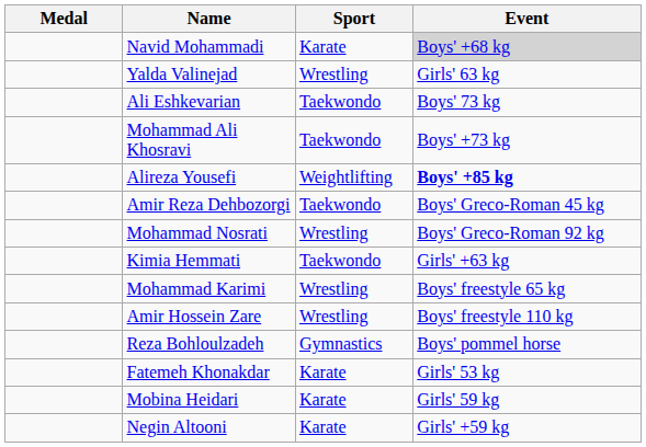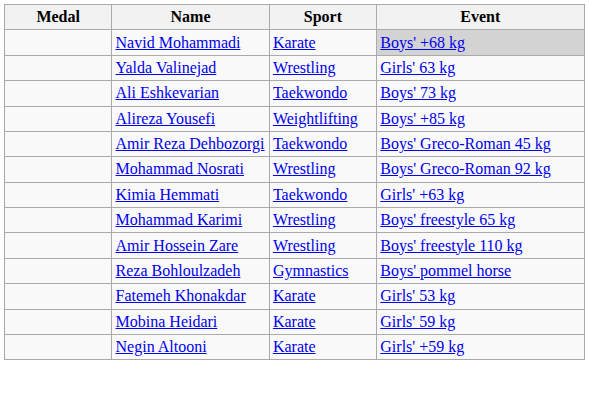 <table class="wikitable sortable" style="text-align:left;">
 <tr>
 <th width="100">Medal</th>
 <th width="150">Name</th>
 <th width="100">Sport</th>
 <th width="200">Event</th>
 </tr>
 <tr>
 <td></td>
 <td><a href='#'>Navid Mohammadi</a></td>
 <td><a href='#'>Karate</a></td>
 <td style="background: lightgrey;"><a href='#'>Boys' +68 kg</a></td>
 </tr>
 <tr>
 <td></td>
 <td><a href='#'>Yalda Valinejad</a></td>
 <td><a href='#'>Wrestling</a></td>
 <td><a href='#'>Girls' 63 kg</a></td>
 </tr>
 <tr>
 <td></td>
 <td><a href='#'>Ali Eshkevarian</a></td>
 <td><a href='#'>Taekwondo</a></td>
 <td><a href='#'>Boys' 73 kg</a></td>
 </tr>
 <tr>
 <td></td>
-<td><a href='#'>Mohammad Ali Khosravi</a></td>
-<td><a href='#'>Taekwondo</a></td>
-<td><a href='#'>Boys' +73 kg</a></td>
-</tr>
-<tr>
-<td></td>
 <td><a href='#'>Alireza Yousefi</a></td>
 <td><a href='#'>Weightlifting</a></td>
-<td><strong><a href='#'>Boys' +85 kg</a></strong></td>
+<td><a href='#'>Boys' +85 kg</a></td>
 </tr>
 <tr>
 <td></td>
 <td><a href='#'>Amir Reza Dehbozorgi</a></td>
 <td><a href='#'>Taekwondo</a></td>
 <td><a href='#'>Boys' Greco-Roman 45 kg</a></td>
 </tr>
 <tr>
 <td></td>
 <td><a href='#'>Mohammad Nosrati</a></td>
 <td><a href='#'>Wrestling</a></td>
 <td><a href='#'>Boys' Greco-Roman 92 kg</a></td>
 </tr>
 <tr>
 <td></td>
 <td><a href='#'>Kimia Hemmati</a></td>
 <td><a href='#'>Taekwondo</a></td>
 <td><a href='#'>Girls' +63 kg</a></td>
 </tr>
 <tr>
 <td></td>
 <td><a href='#'>Mohammad Karimi</a></td>
 <td><a href='#'>Wrestling</a></td>
 <td><a href='#'>Boys' freestyle 65 kg</a></td>
 </tr>
 <tr>
 <td></td>
 <td><a href='#'>Amir Hossein Zare</a></td>
 <td><a href='#'>Wrestling</a></td>
 <td><a href='#'>Boys' freestyle 110 kg</a></td>
 </tr>
 <tr>
 <td></td>
 <td><a href='#'>Reza Bohloulzadeh</a></td>
 <td><a href='#'>Gymnastics</a></td>
 <td><a href='#'>Boys' pommel horse</a></td>
 </tr>
 <tr>
 <td></td>
 <td><a href='#'>Fatemeh Khonakdar</a></td>
 <td><a href='#'>Karate</a></td>
 <td><a href='#'>Girls' 53 kg</a></td>
 </tr>
 <tr>
 <td></td>
 <td><a href='#'>Mobina Heidari</a></td>
 <td><a href='#'>Karate</a></td>
 <td><a href='#'>Girls' 59 kg</a></td>
 </tr>
 <tr>
 <td></td>
 <td><a href='#'>Negin Altooni</a></td>
 <td><a href='#'>Karate</a></td>
 <td><a href='#'>Girls' +59 kg</a></td>
 </tr>
 </table>
